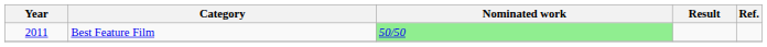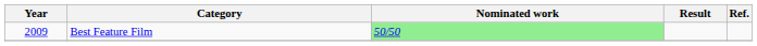 <table class=wikitable>
 <tr>
 <th scope="col" style="width:5em;">Year</th>
 <th scope="col" style="width:26em;">Category</th>
 <th scope="col" style="width:25em;">Nominated work</th>
 <th scope="col" style="width:5em;">Result</th>
 <th>Ref.</th>
 </tr>
 <tr>
-<td style="text-align:center;"><a href='#'>2011</a></td>
+<td style="text-align:center;"><a href='#'>2009</a></td>
 <td><a href='#'>Best Feature Film</a></td>
 <td style="background: lightgreen;"><em><a href='#'>50/50</a></em></td>
 <td></td>
 <td align="center"></td>
 </tr>
 <tr>
 </tr>
 </table>
